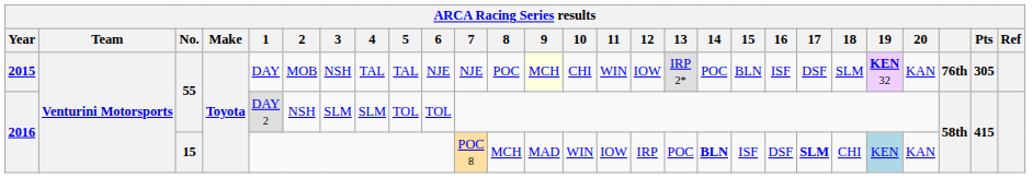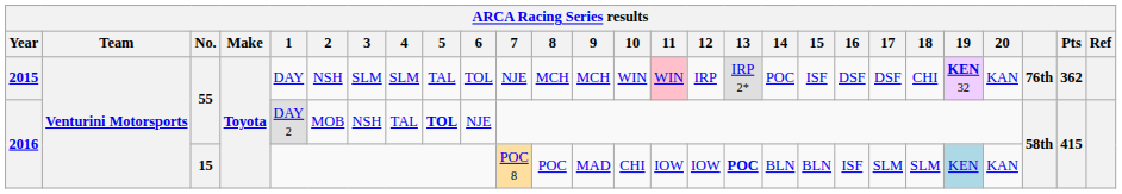 <table class="wikitable" style="text-align:center; font-size:75%">
 <tr>
 <th colspan=45><a href='#'>ARCA Racing Series</a> results</th>
 </tr>
 <tr>
 <th>Year</th>
 <th>Team</th>
 <th>No.</th>
 <th>Make</th>
 <th>1</th>
 <th>2</th>
 <th>3</th>
 <th>4</th>
 <th>5</th>
 <th>6</th>
 <th>7</th>
 <th>8</th>
 <th>9</th>
 <th>10</th>
 <th>11</th>
 <th>12</th>
 <th>13</th>
 <th>14</th>
 <th>15</th>
 <th>16</th>
 <th>17</th>
 <th>18</th>
 <th>19</th>
 <th>20</th>
 <th></th>
 <th>Pts</th>
 <th>Ref</th>
 </tr>
 <tr>
 <th><a href='#'>2015</a></th>
 <th rowspan=3><a href='#'>Venturini Motorsports</a></th>
 <th rowspan=2>55</th>
 <th rowspan=3><a href='#'>Toyota</a></th>
 <td><a href='#'>DAY</a></td>
-<td><a href='#'>MOB</a></td>
 <td><a href='#'>NSH</a></td>
+<td><a href='#'>SLM</a></td>
+<td><a href='#'>SLM</a></td>
 <td><a href='#'>TAL</a></td>
-<td><a href='#'>TAL</a></td>
+<td><a href='#'>TOL</a></td>
 <td><a href='#'>NJE</a></td>
-<td><a href='#'>NJE</a></td>
-<td><a href='#'>POC</a></td>
-<td style="background: lightyellow;"><a href='#'>MCH</a></td>
-<td><a href='#'>CHI</a></td>
+<td><a href='#'>MCH</a></td>
+<td><a href='#'>MCH</a></td>
 <td><a href='#'>WIN</a></td>
-<td><a href='#'>IOW</a></td>
+<td style="background: pink;"><a href='#'>WIN</a></td>
+<td><a href='#'>IRP</a></td>
 <td style="background:#DFDFDF;"><a href='#'>IRP</a><br><small>2*</small></td>
 <td><a href='#'>POC</a></td>
-<td><a href='#'>BLN</a></td>
 <td><a href='#'>ISF</a></td>
 <td><a href='#'>DSF</a></td>
-<td><a href='#'>SLM</a></td>
+<td><a href='#'>DSF</a></td>
+<td><a href='#'>CHI</a></td>
 <td style="background:#EFCFFF;"><strong><a href='#'>KEN</a></strong><br><small>32</small></td>
 <td><a href='#'>KAN</a></td>
 <th>76th</th>
-<th>305</th>
+<th>362</th>
 <th></th>
 </tr>
 <tr>
 <th rowspan=2><a href='#'>2016</a></th>
 <td style="background:#DFDFDF;"><a href='#'>DAY</a><br><small>2</small></td>
+<td><a href='#'>MOB</a></td>
 <td><a href='#'>NSH</a></td>
-<td><a href='#'>SLM</a></td>
-<td><a href='#'>SLM</a></td>
-<td><a href='#'>TOL</a></td>
-<td><a href='#'>TOL</a></td>
+<td><a href='#'>TAL</a></td>
+<td><strong><a href='#'>TOL</a></strong></td>
+<td><a href='#'>NJE</a></td>
 <td colspan=14></td>
 <th rowspan=2>58th</th>
 <th rowspan=2>415</th>
 <th rowspan=2></th>
 </tr>
 <tr>
 <th>15</th>
 <td colspan=6></td>
 <td style="background:#FFDF9F;"><a href='#'>POC</a><br><small>8</small></td>
-<td><a href='#'>MCH</a></td>
+<td><a href='#'>POC</a></td>
 <td><a href='#'>MAD</a></td>
-<td><a href='#'>WIN</a></td>
+<td><a href='#'>CHI</a></td>
 <td><a href='#'>IOW</a></td>
-<td><a href='#'>IRP</a></td>
-<td><a href='#'>POC</a></td>
-<td><strong><a href='#'>BLN</a></strong></td>
+<td><a href='#'>IOW</a></td>
+<td><strong><a href='#'>POC</a></strong></td>
+<td><a href='#'>BLN</a></td>
+<td><a href='#'>BLN</a></td>
 <td><a href='#'>ISF</a></td>
-<td><a href='#'>DSF</a></td>
-<td><strong><a href='#'>SLM</a></strong></td>
-<td><a href='#'>CHI</a></td>
+<td><a href='#'>SLM</a></td>
+<td><a href='#'>SLM</a></td>
 <td style="background: lightblue;"><a href='#'>KEN</a></td>
 <td><a href='#'>KAN</a></td>
 </tr>
 </table>
